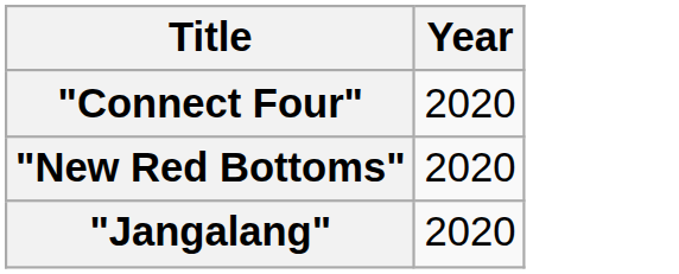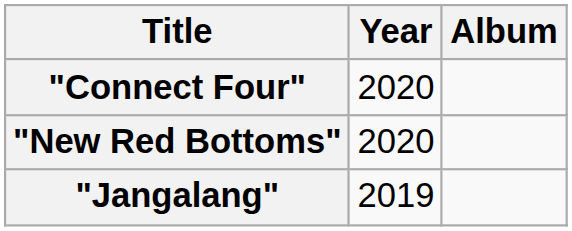 <table class="wikitable plainrowheaders" style="text-align:center">
 <tr>
 <th>Title</th>
 <th>Year</th>
+<th>Album</th>
 </tr>
 <tr>
 <th scope="row">"Connect Four"<br></th>
 <td>2020</td>
+<td></td>
 </tr>
 <tr>
 <th scope="row">"New Red Bottoms"<br></th>
 <td>2020</td>
+<td></td>
 </tr>
 <tr>
 <th scope="row">"Jangalang"<br></th>
-<td>2020</td>
+<td>2019</td>
+<td></td>
 </tr>
 </table>
